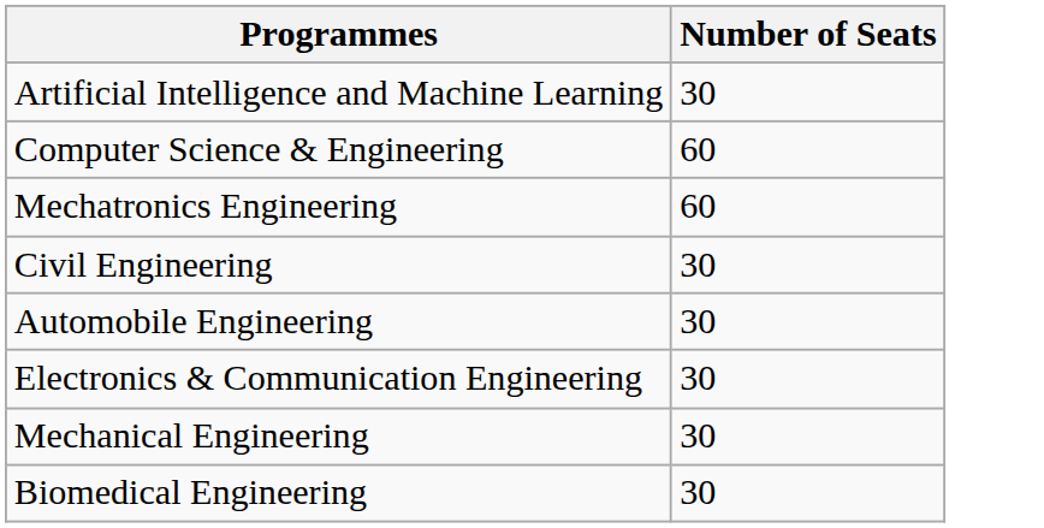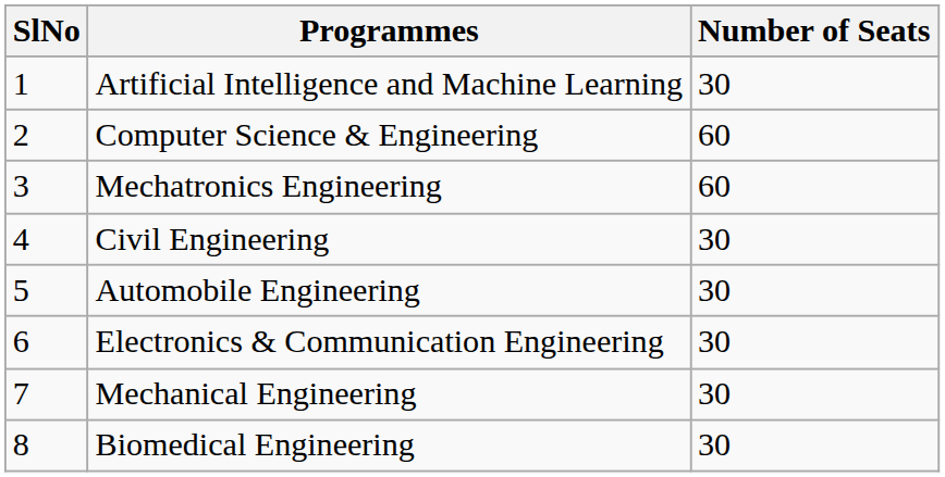 <table class="wikitable">
 <tr>
+<th rowspan="1">SlNo</th>
 <th rowspan="1">Programmes</th>
 <th rowspan="1">Number of Seats</th>
 </tr>
 <tr>
+<td>1</td>
 <td>Artificial Intelligence and Machine Learning</td>
 <td>30</td>
 </tr>
 <tr>
+<td>2</td>
 <td>Computer Science & Engineering</td>
 <td>60</td>
 </tr>
 <tr>
+<td>3</td>
 <td>Mechatronics Engineering</td>
 <td>60</td>
 </tr>
 <tr>
+<td>4</td>
 <td>Civil Engineering</td>
 <td>30</td>
 </tr>
 <tr>
+<td>5</td>
 <td>Automobile Engineering</td>
 <td>30</td>
 </tr>
 <tr>
+<td>6</td>
 <td>Electronics & Communication Engineering</td>
 <td>30</td>
 </tr>
 <tr>
+<td>7</td>
 <td>Mechanical Engineering</td>
 <td>30</td>
 </tr>
 <tr>
+<td>8</td>
 <td>Biomedical Engineering</td>
 <td>30</td>
 </tr>
 </table>
